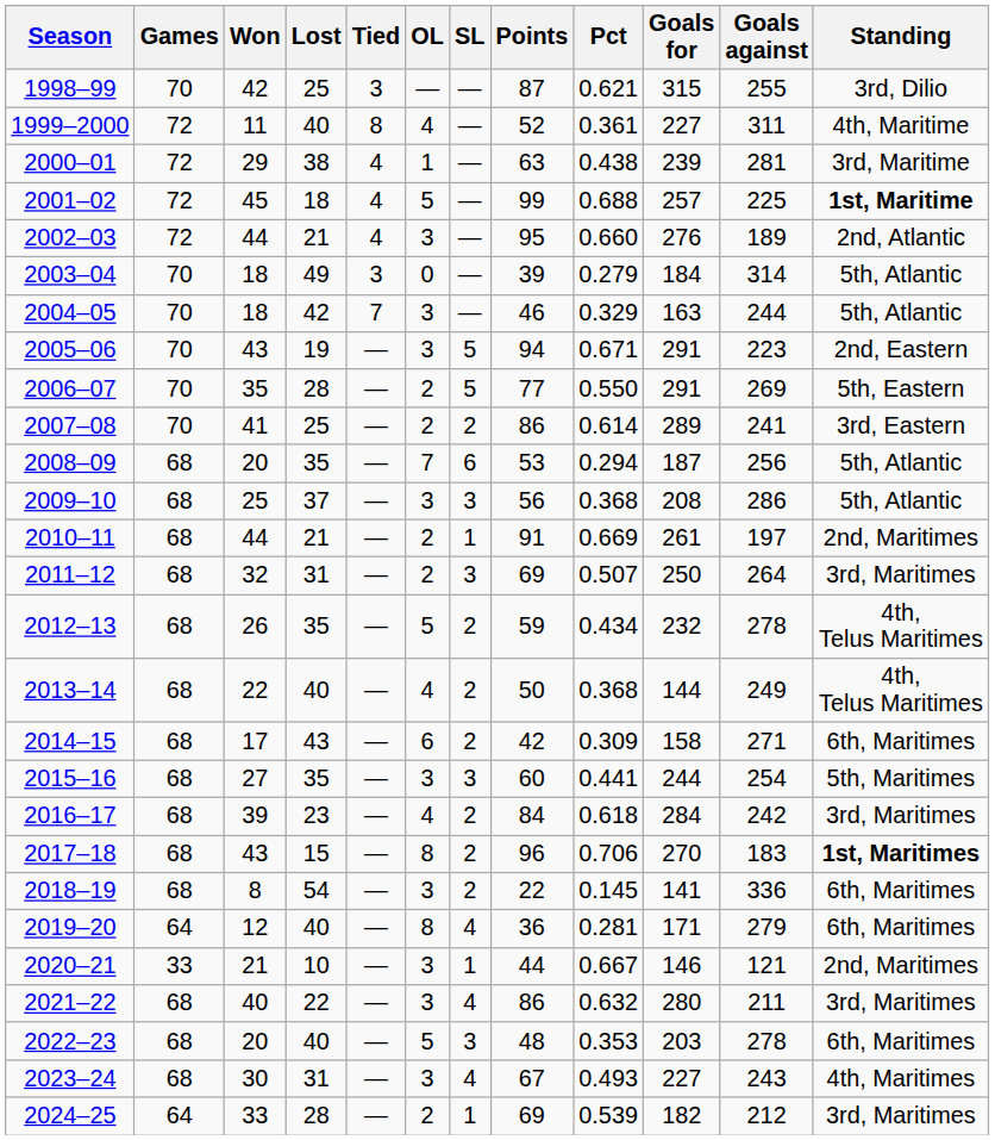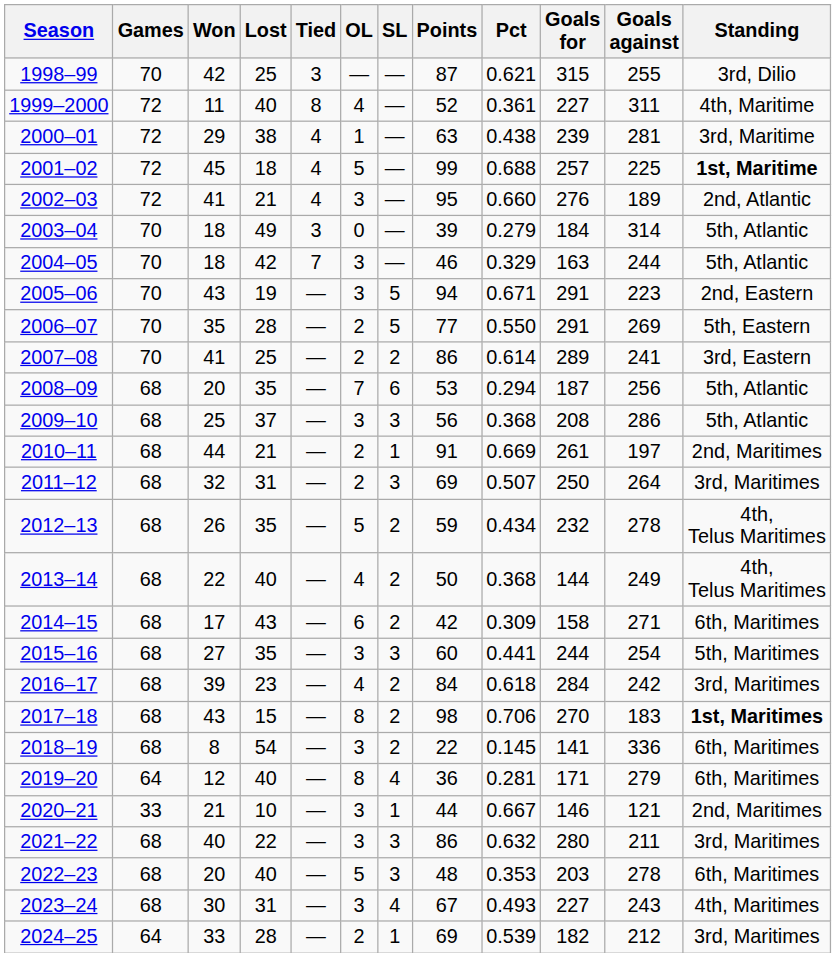 <table class="wikitable" style="text-align:center">
 <tr>
 <th><a href='#'>Season</a></th>
 <th>Games</th>
 <th>Won</th>
 <th>Lost</th>
 <th>Tied</th>
 <th>OL</th>
 <th>SL</th>
 <th>Points</th>
 <th>Pct</th>
 <th>Goals<br>for</th>
 <th>Goals<br>against</th>
 <th>Standing</th>
 </tr>
 <tr>
 <td><a href='#'>1998–99</a></td>
 <td>70</td>
 <td>42</td>
 <td>25</td>
 <td>3</td>
 <td>—</td>
 <td>—</td>
 <td>87</td>
 <td>0.621</td>
 <td>315</td>
 <td>255</td>
 <td>3rd, Dilio</td>
 </tr>
 <tr>
 <td><a href='#'>1999–2000</a></td>
 <td>72</td>
 <td>11</td>
 <td>40</td>
 <td>8</td>
 <td>4</td>
 <td>—</td>
 <td>52</td>
 <td>0.361</td>
 <td>227</td>
 <td>311</td>
 <td>4th, Maritime</td>
 </tr>
 <tr>
 <td><a href='#'>2000–01</a></td>
 <td>72</td>
 <td>29</td>
 <td>38</td>
 <td>4</td>
 <td>1</td>
 <td>—</td>
 <td>63</td>
 <td>0.438</td>
 <td>239</td>
 <td>281</td>
 <td>3rd, Maritime</td>
 </tr>
 <tr>
 <td><a href='#'>2001–02</a></td>
 <td>72</td>
 <td>45</td>
 <td>18</td>
 <td>4</td>
 <td>5</td>
 <td>—</td>
 <td>99</td>
 <td>0.688</td>
 <td>257</td>
 <td>225</td>
 <td><strong>1st, Maritime</strong></td>
 </tr>
 <tr>
 <td><a href='#'>2002–03</a></td>
 <td>72</td>
-<td>44</td>
+<td>41</td>
 <td>21</td>
 <td>4</td>
 <td>3</td>
 <td>—</td>
 <td>95</td>
 <td>0.660</td>
 <td>276</td>
 <td>189</td>
 <td>2nd, Atlantic</td>
 </tr>
 <tr>
 <td><a href='#'>2003–04</a></td>
 <td>70</td>
 <td>18</td>
 <td>49</td>
 <td>3</td>
 <td>0</td>
 <td>—</td>
 <td>39</td>
 <td>0.279</td>
 <td>184</td>
 <td>314</td>
 <td>5th, Atlantic</td>
 </tr>
 <tr>
 <td><a href='#'>2004–05</a></td>
 <td>70</td>
 <td>18</td>
 <td>42</td>
 <td>7</td>
 <td>3</td>
 <td>—</td>
 <td>46</td>
 <td>0.329</td>
 <td>163</td>
 <td>244</td>
 <td>5th, Atlantic</td>
 </tr>
 <tr>
 <td><a href='#'>2005–06</a></td>
 <td>70</td>
 <td>43</td>
 <td>19</td>
 <td>—</td>
 <td>3</td>
 <td>5</td>
 <td>94</td>
 <td>0.671</td>
 <td>291</td>
 <td>223</td>
 <td>2nd, Eastern</td>
 </tr>
 <tr>
 <td><a href='#'>2006–07</a></td>
 <td>70</td>
 <td>35</td>
 <td>28</td>
 <td>—</td>
 <td>2</td>
 <td>5</td>
 <td>77</td>
 <td>0.550</td>
 <td>291</td>
 <td>269</td>
 <td>5th, Eastern</td>
 </tr>
 <tr>
 <td><a href='#'>2007–08</a></td>
 <td>70</td>
 <td>41</td>
 <td>25</td>
 <td>—</td>
 <td>2</td>
 <td>2</td>
 <td>86</td>
 <td>0.614</td>
 <td>289</td>
 <td>241</td>
 <td>3rd, Eastern</td>
 </tr>
 <tr>
 <td><a href='#'>2008–09</a></td>
 <td>68</td>
 <td>20</td>
 <td>35</td>
 <td>—</td>
 <td>7</td>
 <td>6</td>
 <td>53</td>
 <td>0.294</td>
 <td>187</td>
 <td>256</td>
 <td>5th, Atlantic</td>
 </tr>
 <tr>
 <td><a href='#'>2009–10</a></td>
 <td>68</td>
 <td>25</td>
 <td>37</td>
 <td>—</td>
 <td>3</td>
 <td>3</td>
 <td>56</td>
 <td>0.368</td>
 <td>208</td>
 <td>286</td>
 <td>5th, Atlantic</td>
 </tr>
 <tr>
 <td><a href='#'>2010–11</a></td>
 <td>68</td>
 <td>44</td>
 <td>21</td>
 <td>—</td>
 <td>2</td>
 <td>1</td>
 <td>91</td>
 <td>0.669</td>
 <td>261</td>
 <td>197</td>
 <td>2nd, Maritimes</td>
 </tr>
 <tr>
 <td><a href='#'>2011–12</a></td>
 <td>68</td>
 <td>32</td>
 <td>31</td>
 <td>—</td>
 <td>2</td>
 <td>3</td>
 <td>69</td>
 <td>0.507</td>
 <td>250</td>
 <td>264</td>
 <td>3rd, Maritimes</td>
 </tr>
 <tr>
 <td><a href='#'>2012–13</a></td>
 <td>68</td>
 <td>26</td>
 <td>35</td>
 <td>—</td>
 <td>5</td>
 <td>2</td>
 <td>59</td>
 <td>0.434</td>
 <td>232</td>
 <td>278</td>
 <td>4th,<br>Telus Maritimes</td>
 </tr>
 <tr>
 <td><a href='#'>2013–14</a></td>
 <td>68</td>
 <td>22</td>
 <td>40</td>
 <td>—</td>
 <td>4</td>
 <td>2</td>
 <td>50</td>
 <td>0.368</td>
 <td>144</td>
 <td>249</td>
 <td>4th,<br>Telus Maritimes</td>
 </tr>
 <tr>
 <td><a href='#'>2014–15</a></td>
 <td>68</td>
 <td>17</td>
 <td>43</td>
 <td>—</td>
 <td>6</td>
 <td>2</td>
 <td>42</td>
 <td>0.309</td>
 <td>158</td>
 <td>271</td>
 <td>6th, Maritimes</td>
 </tr>
 <tr>
 <td><a href='#'>2015–16</a></td>
 <td>68</td>
 <td>27</td>
 <td>35</td>
 <td>—</td>
 <td>3</td>
 <td>3</td>
 <td>60</td>
 <td>0.441</td>
 <td>244</td>
 <td>254</td>
 <td>5th, Maritimes</td>
 </tr>
 <tr>
 <td><a href='#'>2016–17</a></td>
 <td>68</td>
 <td>39</td>
 <td>23</td>
 <td>—</td>
 <td>4</td>
 <td>2</td>
 <td>84</td>
 <td>0.618</td>
 <td>284</td>
 <td>242</td>
 <td>3rd, Maritimes</td>
 </tr>
 <tr>
 <td><a href='#'>2017–18</a></td>
 <td>68</td>
 <td>43</td>
 <td>15</td>
 <td>—</td>
 <td>8</td>
 <td>2</td>
-<td>96</td>
+<td>98</td>
 <td>0.706</td>
 <td>270</td>
 <td>183</td>
 <td><strong>1st, Maritimes</strong></td>
 </tr>
 <tr>
 <td><a href='#'>2018–19</a></td>
 <td>68</td>
 <td>8</td>
 <td>54</td>
 <td>—</td>
 <td>3</td>
 <td>2</td>
 <td>22</td>
 <td>0.145</td>
 <td>141</td>
 <td>336</td>
 <td>6th, Maritimes</td>
 </tr>
 <tr>
 <td><a href='#'>2019–20</a></td>
 <td>64</td>
 <td>12</td>
 <td>40</td>
 <td>—</td>
 <td>8</td>
 <td>4</td>
 <td>36</td>
 <td>0.281</td>
 <td>171</td>
 <td>279</td>
 <td>6th, Maritimes</td>
 </tr>
 <tr>
 <td><a href='#'>2020–21</a></td>
 <td>33</td>
 <td>21</td>
 <td>10</td>
 <td>—</td>
 <td>3</td>
 <td>1</td>
 <td>44</td>
 <td>0.667</td>
 <td>146</td>
 <td>121</td>
 <td>2nd, Maritimes</td>
 </tr>
 <tr>
 <td><a href='#'>2021–22</a></td>
 <td>68</td>
 <td>40</td>
 <td>22</td>
 <td>—</td>
 <td>3</td>
-<td>4</td>
+<td>3</td>
 <td>86</td>
 <td>0.632</td>
 <td>280</td>
 <td>211</td>
 <td>3rd, Maritimes</td>
 </tr>
 <tr>
 <td><a href='#'>2022–23</a></td>
 <td>68</td>
 <td>20</td>
 <td>40</td>
 <td>—</td>
 <td>5</td>
 <td>3</td>
 <td>48</td>
 <td>0.353</td>
 <td>203</td>
 <td>278</td>
 <td>6th, Maritimes</td>
 </tr>
 <tr>
 <td><a href='#'>2023–24</a></td>
 <td>68</td>
 <td>30</td>
 <td>31</td>
 <td>—</td>
 <td>3</td>
 <td>4</td>
 <td>67</td>
 <td>0.493</td>
 <td>227</td>
 <td>243</td>
 <td>4th, Maritimes</td>
 </tr>
 <tr>
 <td><a href='#'>2024–25</a></td>
 <td>64</td>
 <td>33</td>
 <td>28</td>
 <td>—</td>
 <td>2</td>
 <td>1</td>
 <td>69</td>
 <td>0.539</td>
 <td>182</td>
 <td>212</td>
 <td>3rd, Maritimes</td>
 </tr>
 </table>
